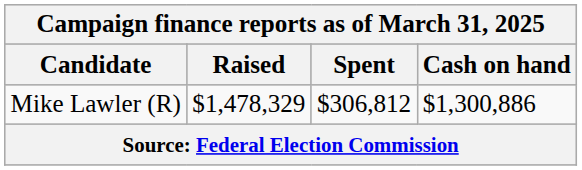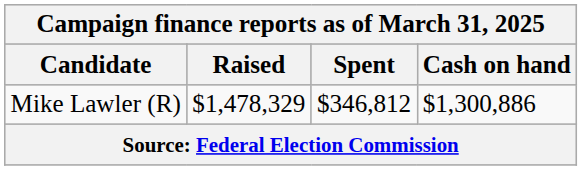 <table class="wikitable sortable">
 <tr>
 <th colspan=4>Campaign finance reports as of March 31, 2025</th>
 </tr>
 <tr style="text-align:center;">
 <th>Candidate</th>
 <th>Raised</th>
 <th>Spent</th>
 <th>Cash on hand</th>
 </tr>
 <tr>
 <td>Mike Lawler (R)</td>
 <td>$1,478,329</td>
-<td>$306,812</td>
+<td>$346,812</td>
 <td>$1,300,886</td>
 </tr>
 <tr>
 <th colspan="4"><small>Source: <a href='#'>Federal Election Commission</a></small></th>
 </tr>
 </table>
